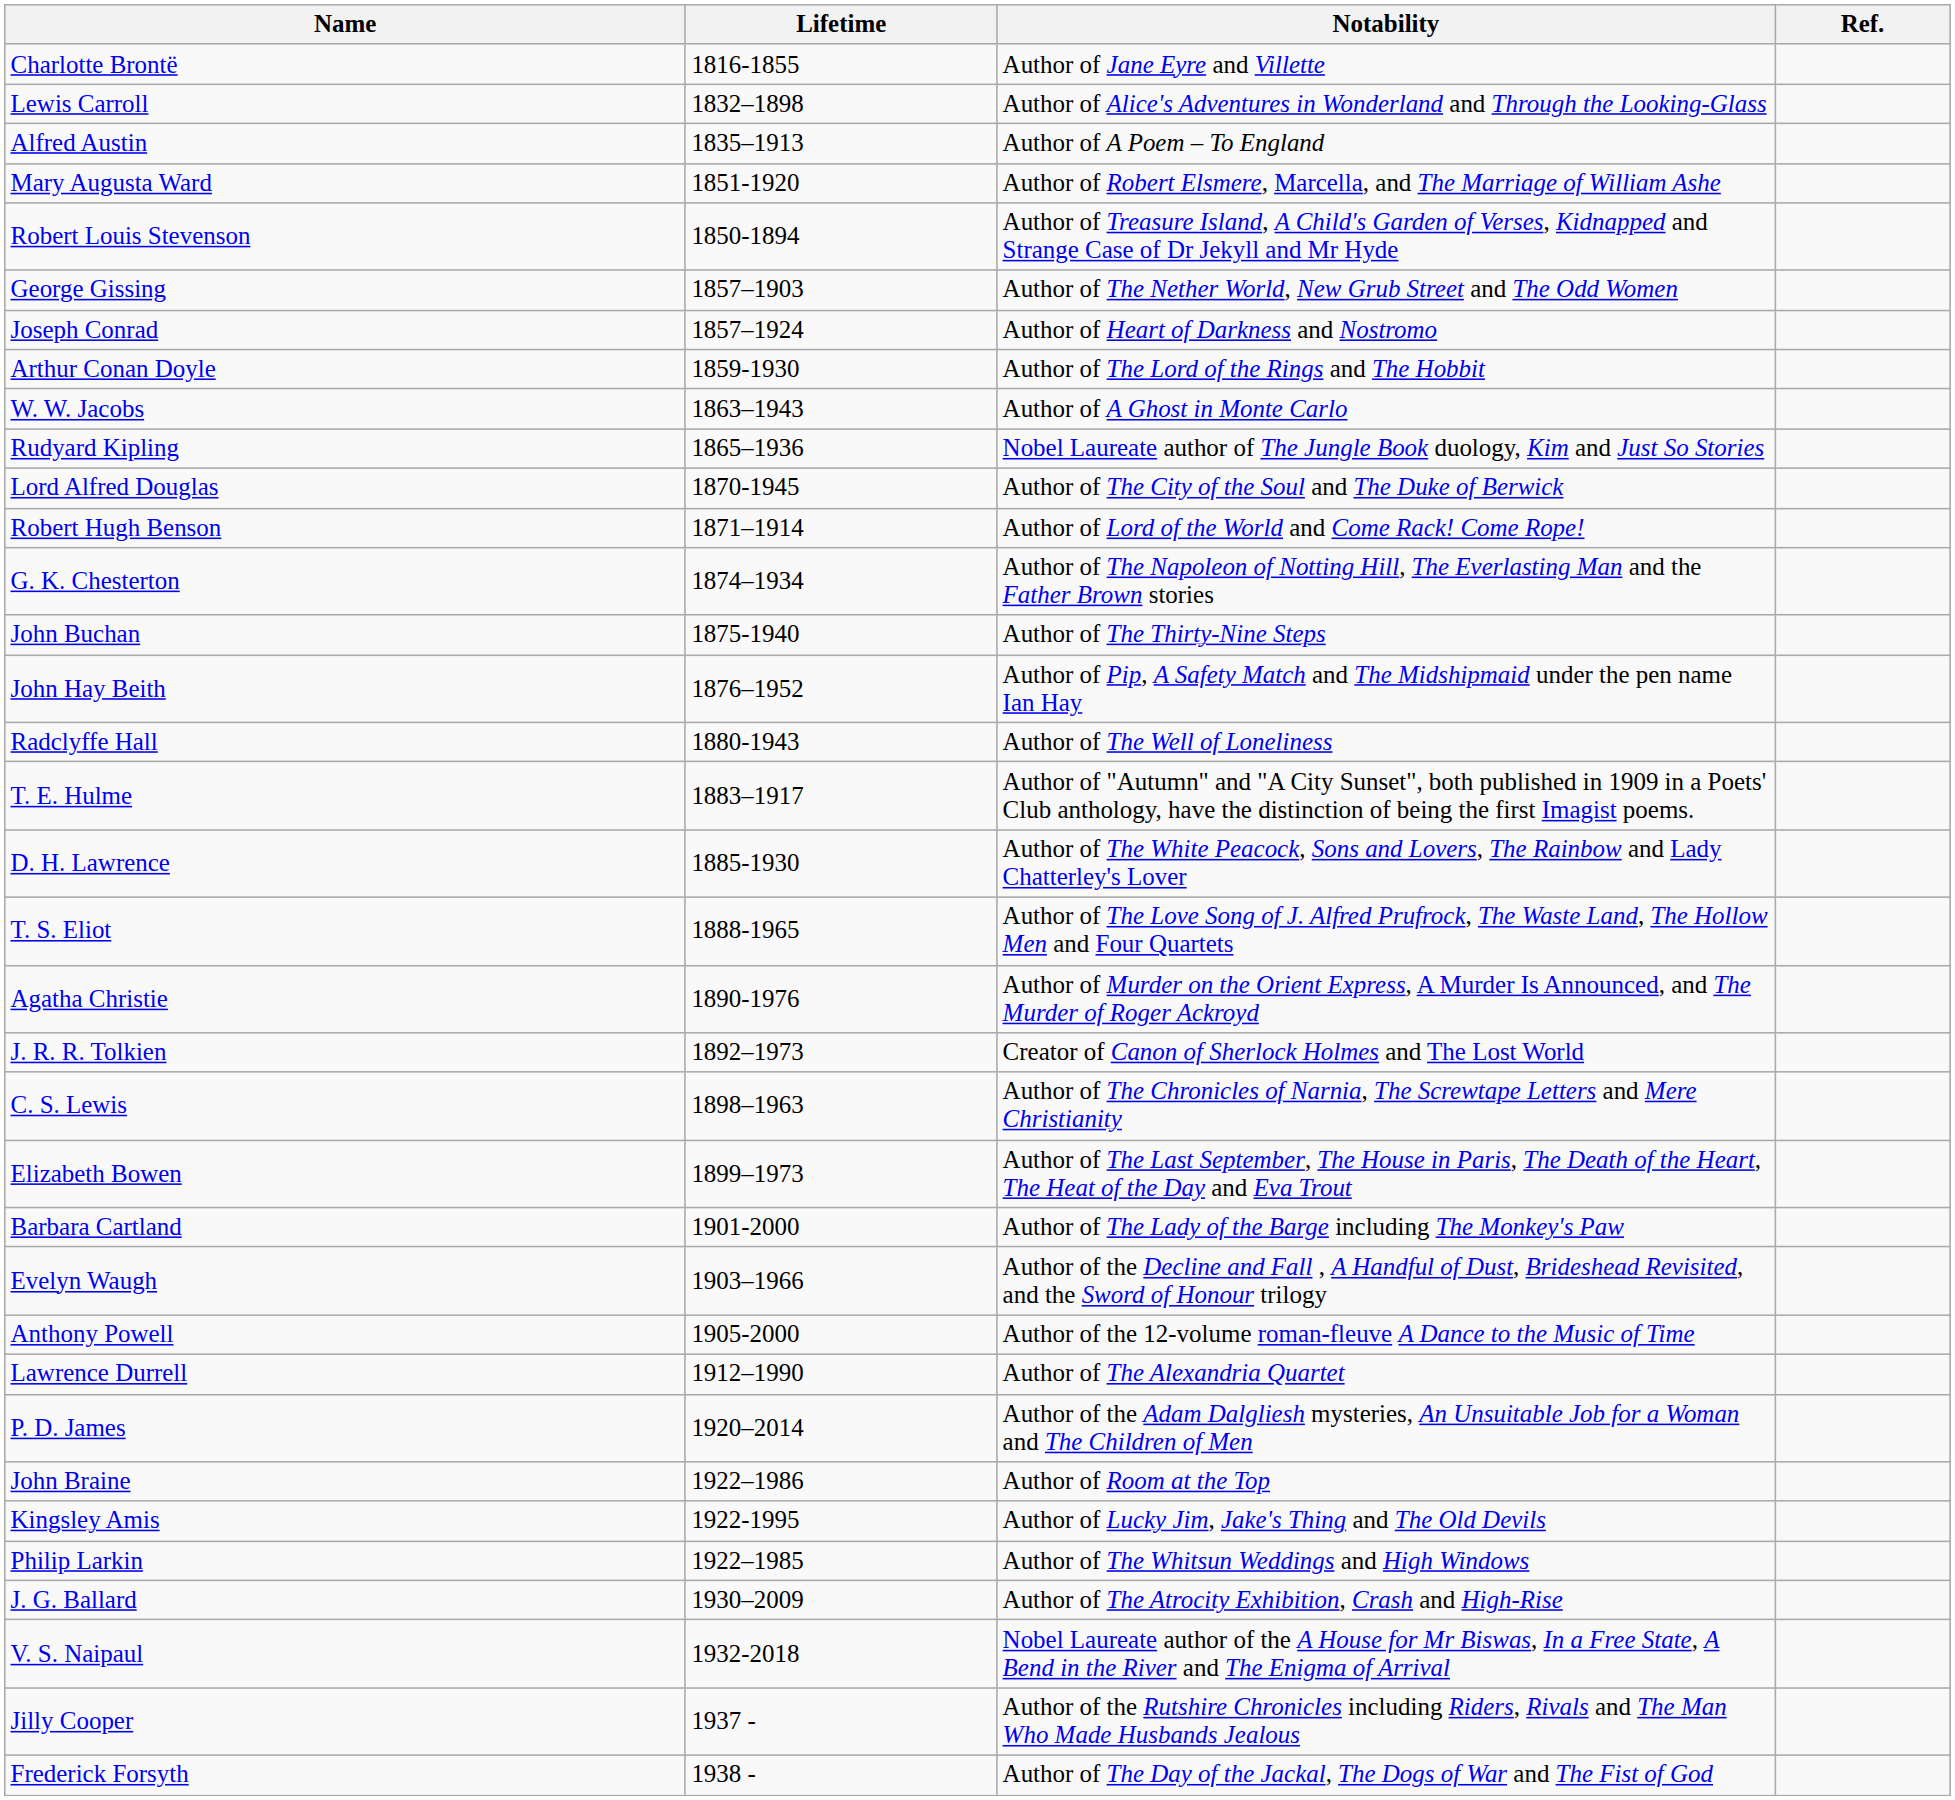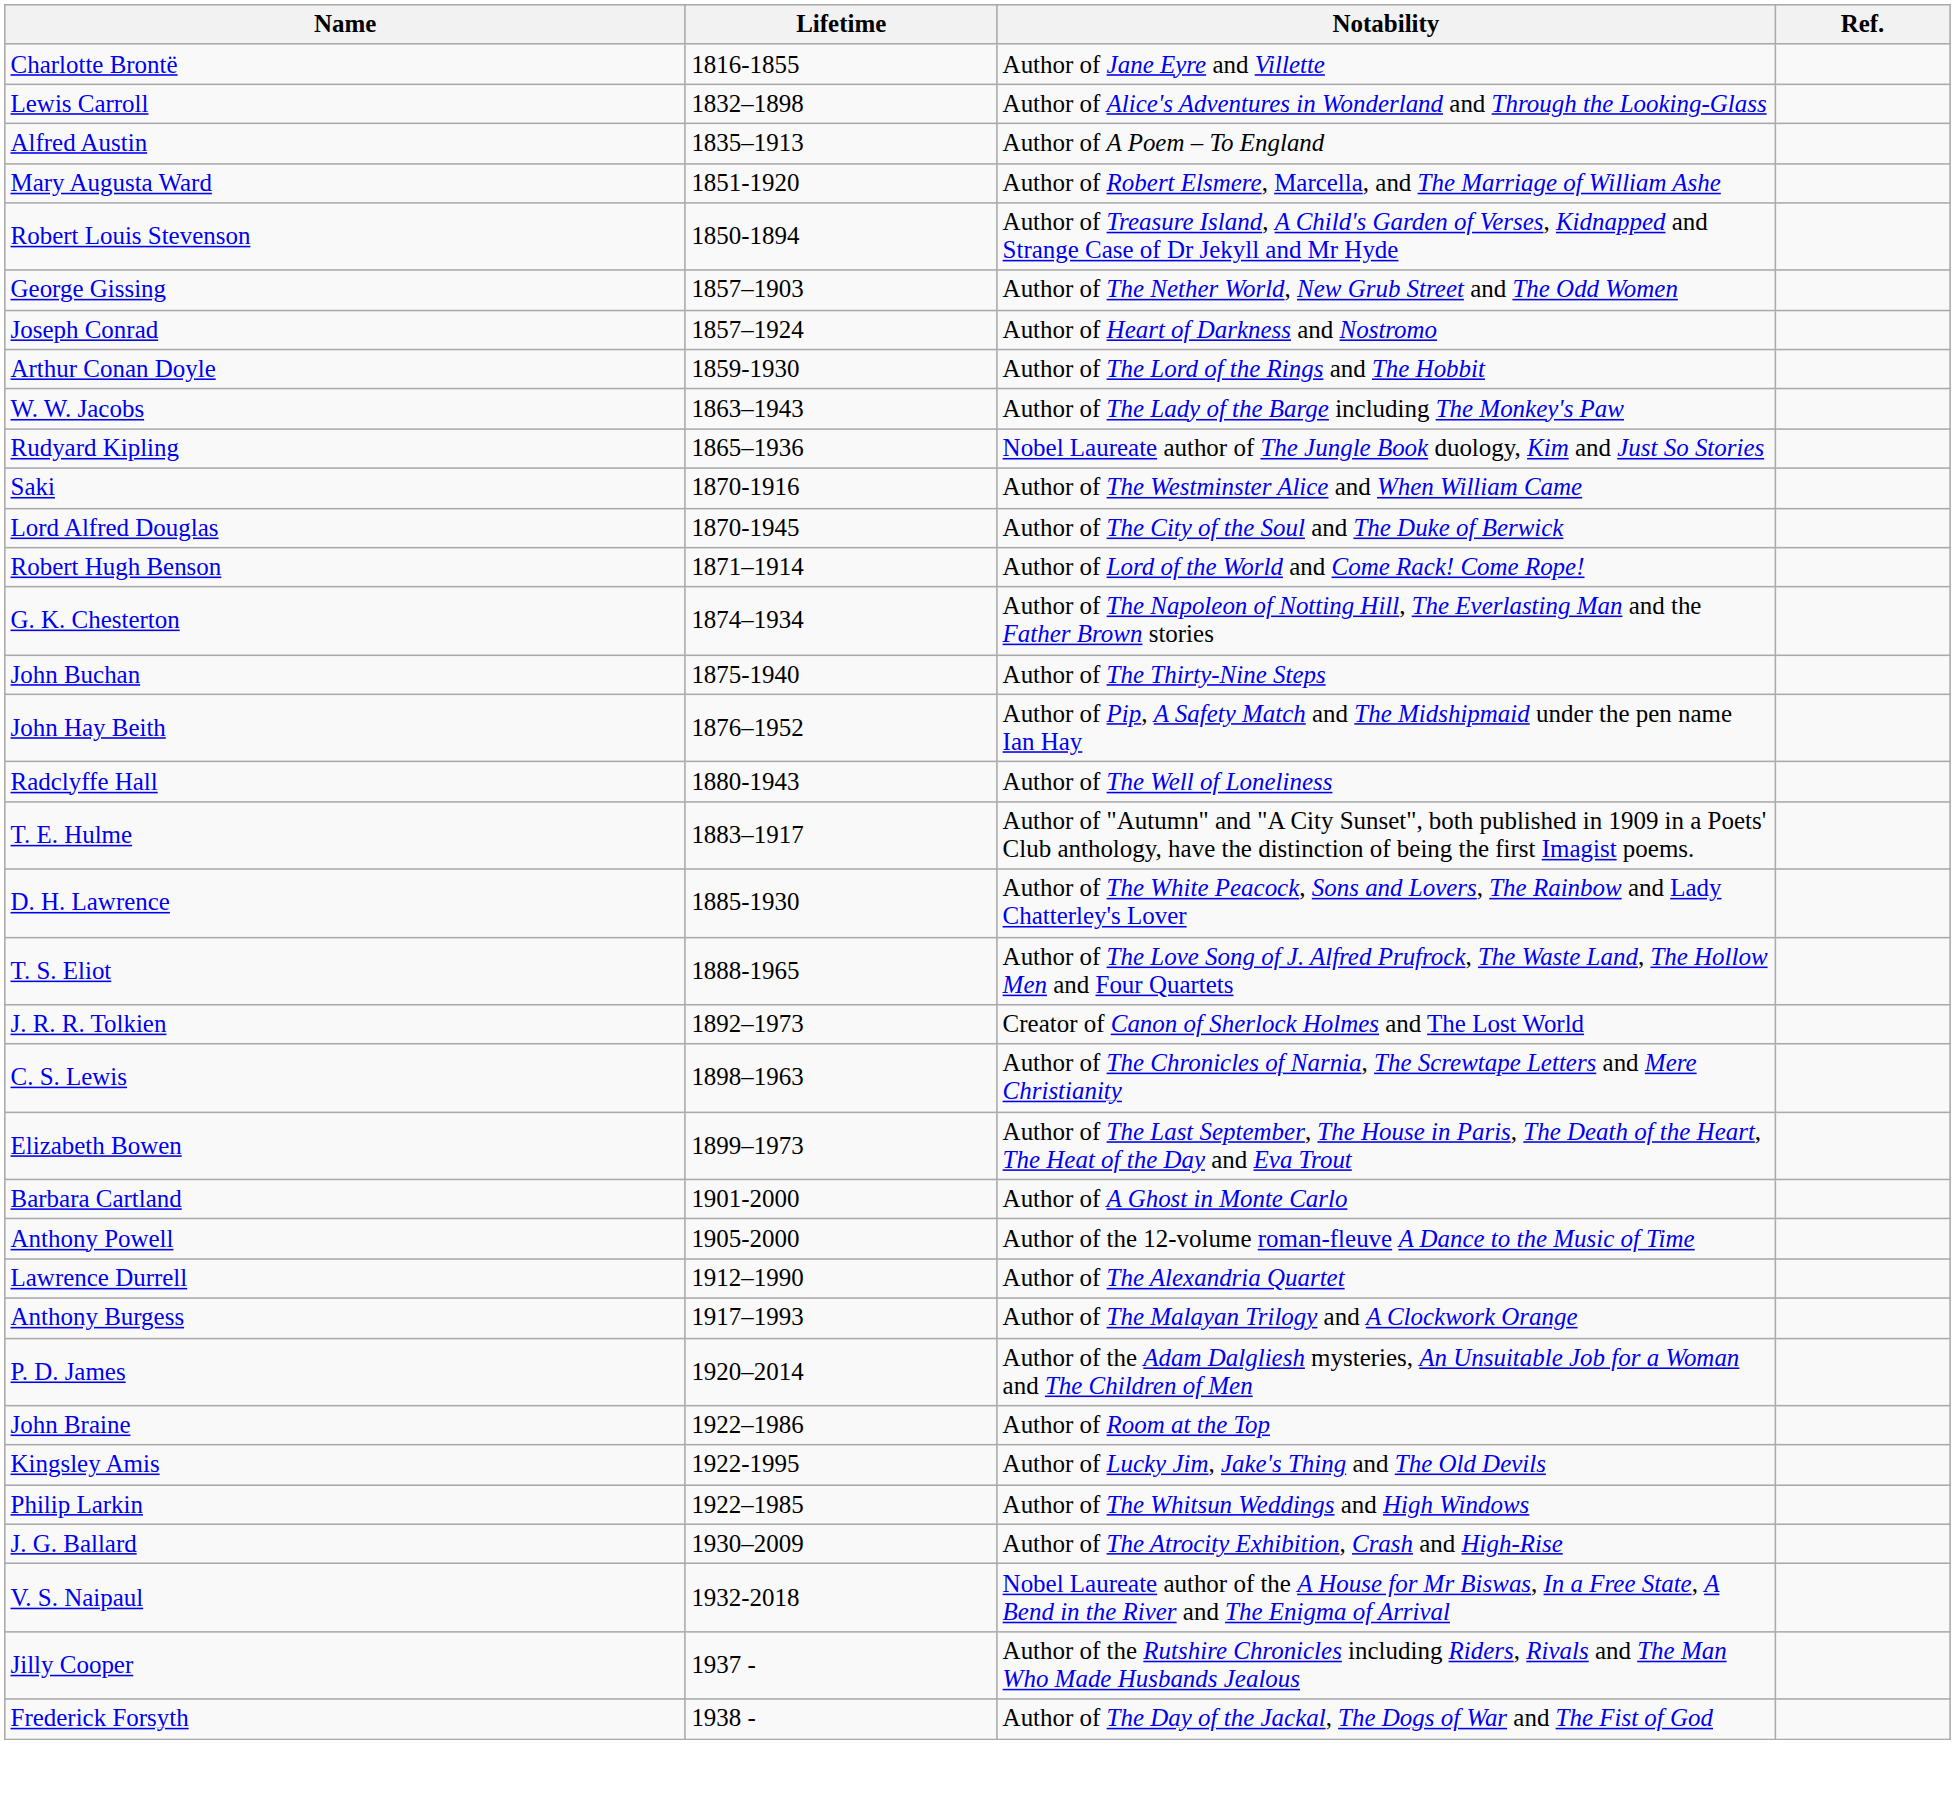 <table class="wikitable sortable">
 <tr>
 <th width="35%">Name</th>
 <th width="16%">Lifetime</th>
 <th width="40%">Notability</th>
 <th class="unsortable" width="17%">Ref.</th>
 </tr>
 <tr>
 <td><a href='#'>Charlotte Brontë</a></td>
 <td>1816-1855</td>
 <td>Author of <em><a href='#'>Jane Eyre</a></em> and <em><a href='#'>Villette</a></em></td>
 <td></td>
 </tr>
 <tr>
 <td><a href='#'>Lewis Carroll</a></td>
 <td>1832–1898</td>
 <td>Author of <em><a href='#'>Alice's Adventures in Wonderland</a></em> and <em><a href='#'>Through the Looking-Glass</a></em></td>
 <td></td>
 </tr>
 <tr>
 <td><a href='#'>Alfred Austin</a></td>
 <td>1835–1913</td>
 <td>Author of <em>A Poem – To England</em></td>
 <td></td>
 </tr>
 <tr>
 <td><a href='#'>Mary Augusta Ward</a></td>
 <td>1851-1920</td>
 <td>Author of <em><a href='#'>Robert Elsmere</a></em>, <a href='#'>Marcella</a>, and <em><a href='#'>The Marriage of William Ashe</a></em></td>
 <td></td>
 </tr>
 <tr>
 <td><a href='#'>Robert Louis Stevenson</a></td>
 <td>1850-1894</td>
 <td>Author of <em><a href='#'>Treasure Island</a></em>, <em><a href='#'>A Child's Garden of Verses</a></em>, <em><a href='#'>Kidnapped</a></em> and <a href='#'>Strange Case of Dr Jekyll and Mr Hyde</a></td>
 <td></td>
 </tr>
 <tr>
 <td><a href='#'>George Gissing</a></td>
 <td>1857–1903</td>
 <td>Author of <em><a href='#'>The Nether World</a></em>, <em><a href='#'>New Grub Street</a></em> and <em><a href='#'>The Odd Women</a></em></td>
 <td></td>
 </tr>
 <tr>
 <td><a href='#'>Joseph Conrad</a></td>
 <td>1857–1924</td>
 <td>Author of <em><a href='#'>Heart of Darkness</a></em> and <em><a href='#'>Nostromo</a></em></td>
 <td></td>
 </tr>
 <tr>
 <td><a href='#'>Arthur Conan Doyle</a></td>
 <td>1859-1930</td>
 <td>Author of <em><a href='#'>The Lord of the Rings</a></em> and <em><a href='#'>The Hobbit</a></em></td>
 <td></td>
 </tr>
 <tr>
 <td><a href='#'>W. W. Jacobs</a></td>
 <td>1863–1943</td>
-<td>Author of <em><a href='#'>A Ghost in Monte Carlo</a></em></td>
+<td>Author of <em><a href='#'>The Lady of the Barge</a></em> including <em><a href='#'>The Monkey's Paw</a></em></td>
 <td></td>
 </tr>
 <tr>
 <td><a href='#'>Rudyard Kipling</a></td>
 <td>1865–1936</td>
 <td><a href='#'>Nobel Laureate</a> author of <em><a href='#'>The Jungle Book</a></em> duology, <em><a href='#'>Kim</a></em> and <em><a href='#'>Just So Stories</a></em></td>
+<td></td>
+</tr>
+<tr>
+<td><a href='#'>Saki</a></td>
+<td>1870-1916</td>
+<td>Author of <em><a href='#'>The Westminster Alice</a></em> and <em><a href='#'>When William Came</a></em></td>
 <td></td>
 </tr>
 <tr>
 <td><a href='#'>Lord Alfred Douglas</a></td>
 <td>1870-1945</td>
 <td>Author of <em><a href='#'>The City of the Soul</a></em> and <em><a href='#'>The Duke of Berwick </a></em></td>
 <td></td>
 </tr>
 <tr>
 <td><a href='#'>Robert Hugh Benson</a></td>
 <td>1871–1914</td>
 <td>Author of <em><a href='#'>Lord of the World</a></em> and <em><a href='#'>Come Rack! Come Rope!</a></em></td>
 <td></td>
 </tr>
 <tr>
 <td><a href='#'>G. K. Chesterton</a></td>
 <td>1874–1934</td>
 <td>Author of <em><a href='#'>The Napoleon of Notting Hill</a></em>, <em><a href='#'>The Everlasting Man</a></em> and the <em><a href='#'>Father Brown</a></em> stories</td>
 <td></td>
 </tr>
 <tr>
 <td><a href='#'>John Buchan</a></td>
 <td>1875-1940</td>
 <td>Author of <em><a href='#'>The Thirty-Nine Steps</a></em></td>
 <td></td>
 </tr>
 <tr>
 <td><a href='#'>John Hay Beith</a></td>
 <td>1876–1952</td>
 <td>Author of <em><a href='#'>Pip</a></em>, <em><a href='#'>A Safety Match</a></em>  and <em><a href='#'>The Midshipmaid</a></em>  under the pen name <a href='#'>Ian Hay</a></td>
 <td></td>
 </tr>
 <tr>
 <td><a href='#'>Radclyffe Hall</a></td>
 <td>1880-1943</td>
 <td>Author of <em><a href='#'>The Well of Loneliness</a></em></td>
 <td></td>
 </tr>
 <tr>
 <td><a href='#'>T. E. Hulme</a></td>
 <td>1883–1917</td>
 <td>Author of "Autumn" and "A City Sunset", both published in 1909 in a Poets' Club anthology, have the distinction of being the first <a href='#'>Imagist</a> poems.</td>
 <td></td>
 </tr>
 <tr>
 <td><a href='#'>D. H. Lawrence</a></td>
 <td>1885-1930</td>
 <td>Author of <em><a href='#'>The White Peacock</a></em>, <em><a href='#'>Sons and Lovers</a></em>, <em><a href='#'>The Rainbow</a></em> and <a href='#'>Lady Chatterley's Lover</a></td>
 <td></td>
 </tr>
 <tr>
 <td><a href='#'>T. S. Eliot</a></td>
 <td>1888-1965</td>
 <td>Author of <em><a href='#'>The Love Song of J. Alfred Prufrock</a></em>, <em><a href='#'>The Waste Land</a></em>, <em><a href='#'>The Hollow Men</a></em> and <a href='#'>Four Quartets</a></td>
 <td></td>
 </tr>
 <tr>
-<td><a href='#'>Agatha Christie</a></td>
-<td>1890-1976</td>
-<td>Author of <em><a href='#'>Murder on the Orient Express</a></em>, <a href='#'>A Murder Is Announced</a>, and <em><a href='#'>The Murder of Roger Ackroyd</a></em></td>
-<td></td>
-</tr>
-<tr>
 <td><a href='#'>J. R. R. Tolkien</a></td>
 <td>1892–1973</td>
 <td>Creator of <em><a href='#'>Canon of Sherlock Holmes</a></em> and <a href='#'>The Lost World</a></td>
 <td></td>
 </tr>
 <tr>
 <td><a href='#'>C. S. Lewis</a></td>
 <td>1898–1963</td>
 <td>Author of <em><a href='#'>The Chronicles of Narnia</a></em>, <em><a href='#'>The Screwtape Letters</a></em> and <em><a href='#'>Mere Christianity</a></em></td>
 <td></td>
 </tr>
 <tr>
 <td><a href='#'>Elizabeth Bowen</a></td>
 <td>1899–1973</td>
 <td>Author of <em><a href='#'>The Last September</a></em>, <em><a href='#'>The House in Paris</a></em>, <em><a href='#'>The Death of the Heart</a></em>, <em><a href='#'>The Heat of the Day</a></em> and <em><a href='#'>Eva Trout</a></em></td>
 <td></td>
 </tr>
 <tr>
 <td><a href='#'>Barbara Cartland</a></td>
 <td>1901-2000</td>
-<td>Author of <em><a href='#'>The Lady of the Barge</a></em> including <em><a href='#'>The Monkey's Paw</a></em></td>
-<td></td>
-</tr>
-<tr>
-<td><a href='#'>Evelyn Waugh</a></td>
-<td>1903–1966</td>
-<td>Author of the <em><a href='#'>Decline and Fall</a> </em>, <em><a href='#'>A Handful of Dust</a></em>, <em><a href='#'>Brideshead Revisited</a></em>, and the <em><a href='#'>Sword of Honour</a></em> trilogy</td>
+<td>Author of <em><a href='#'>A Ghost in Monte Carlo</a></em></td>
 <td></td>
 </tr>
 <tr>
 <td><a href='#'>Anthony Powell</a></td>
 <td>1905-2000</td>
 <td>Author of the 12-volume <a href='#'>roman-fleuve</a> <em><a href='#'>A Dance to the Music of Time</a></em></td>
 <td></td>
 </tr>
 <tr>
 <td><a href='#'>Lawrence Durrell</a></td>
 <td>1912–1990</td>
 <td>Author of <em><a href='#'>The Alexandria Quartet</a></em></td>
+<td></td>
+</tr>
+<tr>
+<td><a href='#'>Anthony Burgess</a></td>
+<td>1917–1993</td>
+<td>Author of <em><a href='#'>The Malayan Trilogy</a></em> and <em><a href='#'>A Clockwork Orange</a></em></td>
 <td></td>
 </tr>
 <tr>
 <td><a href='#'>P. D. James</a></td>
 <td>1920–2014</td>
 <td>Author of the <em><a href='#'>Adam Dalgliesh</a></em> mysteries, <em><a href='#'>An Unsuitable Job for a Woman</a></em> and <em><a href='#'>The Children of Men</a></em></td>
 <td></td>
 </tr>
 <tr>
 <td><a href='#'>John Braine</a></td>
 <td>1922–1986</td>
 <td>Author of <em><a href='#'>Room at the Top</a></em></td>
 <td></td>
 </tr>
 <tr>
 <td><a href='#'>Kingsley Amis</a></td>
 <td>1922-1995</td>
 <td>Author of <em><a href='#'>Lucky Jim</a></em>, <em><a href='#'>Jake's Thing</a></em> and <em><a href='#'>The Old Devils</a></em></td>
 <td></td>
 </tr>
 <tr>
 <td><a href='#'>Philip Larkin</a></td>
 <td>1922–1985</td>
 <td>Author of <em><a href='#'>The Whitsun Weddings</a></em> and <em><a href='#'>High Windows</a></em></td>
 <td></td>
 </tr>
 <tr>
 <td><a href='#'>J. G. Ballard</a></td>
 <td>1930–2009</td>
 <td>Author of <em><a href='#'>The Atrocity Exhibition</a></em>, <em><a href='#'>Crash</a></em> and <em><a href='#'>High-Rise</a></em></td>
 <td></td>
 </tr>
 <tr>
 <td><a href='#'>V. S. Naipaul</a></td>
 <td>1932-2018</td>
 <td><a href='#'>Nobel Laureate</a> author of the <em><a href='#'>A House for Mr Biswas</a></em>, <em><a href='#'>In a Free State</a></em>, <em><a href='#'>A Bend in the River</a></em> and <em><a href='#'>The Enigma of Arrival</a></em></td>
 <td></td>
 </tr>
 <tr>
 <td><a href='#'>Jilly Cooper</a></td>
 <td>1937 -</td>
 <td>Author of the <em><a href='#'>Rutshire Chronicles</a></em> including <em><a href='#'>Riders</a></em>, <em><a href='#'>Rivals</a></em> and <em><a href='#'>The Man Who Made Husbands Jealous</a></em></td>
 <td></td>
 </tr>
 <tr>
 <td><a href='#'>Frederick Forsyth</a></td>
 <td>1938 -</td>
 <td>Author of <em><a href='#'>The Day of the Jackal</a></em>, <em><a href='#'>The Dogs of War</a></em> and <em><a href='#'>The Fist of God</a></em></td>
 <td></td>
 </tr>
 </table>
